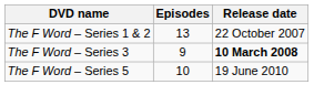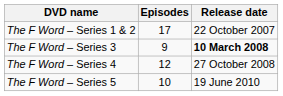 <table class="wikitable">
 <tr>
 <th>DVD name</th>
 <th>Episodes</th>
 <th>Release date</th>
 </tr>
 <tr>
 <td><em>The F Word</em> – Series 1 & 2</td>
-<td align="center">13</td>
+<td align="center">17</td>
 <td>22 October 2007</td>
 </tr>
 <tr>
 <td><em>The F Word</em> – Series 3</td>
 <td align="center">9</td>
 <td><strong>10 March 2008</strong></td>
 </tr>
 <tr>
+<td><em>The F Word</em> – Series 4</td>
+<td align="center">12</td>
+<td>27 October 2008</td>
+</tr>
+<tr>
 <td><em>The F Word</em> – Series 5</td>
 <td align="center">10</td>
 <td>19 June 2010</td>
 </tr>
 </table>
